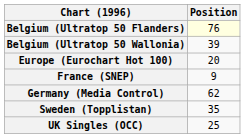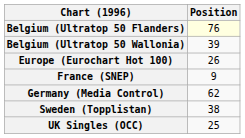 <table class="wikitable sortable plainrowheaders">
 <tr>
 <th scope="col">Chart (1996)</th>
 <th scope="col">Position</th>
 </tr>
 <tr>
 <th scope="row">Belgium (Ultratop 50 Flanders)</th>
 <td align="center" style="background: lightyellow;">76</td>
 </tr>
 <tr>
 <th scope="row">Belgium (Ultratop 50 Wallonia)</th>
 <td align="center">39</td>
 </tr>
 <tr>
 <th scope="row">Europe (Eurochart Hot 100)</th>
-<td align="center">20</td>
+<td align="center">26</td>
 </tr>
 <tr>
 <th scope="row">France (SNEP)</th>
 <td align="center">9</td>
 </tr>
 <tr>
 <th scope="row">Germany (Media Control)</th>
 <td align="center">62</td>
 </tr>
 <tr>
 <th scope="row">Sweden (Topplistan)</th>
-<td align="center">35</td>
+<td align="center">38</td>
 </tr>
 <tr>
 <th scope="row">UK Singles (OCC)</th>
 <td align="center">25</td>
 </tr>
 </table>
